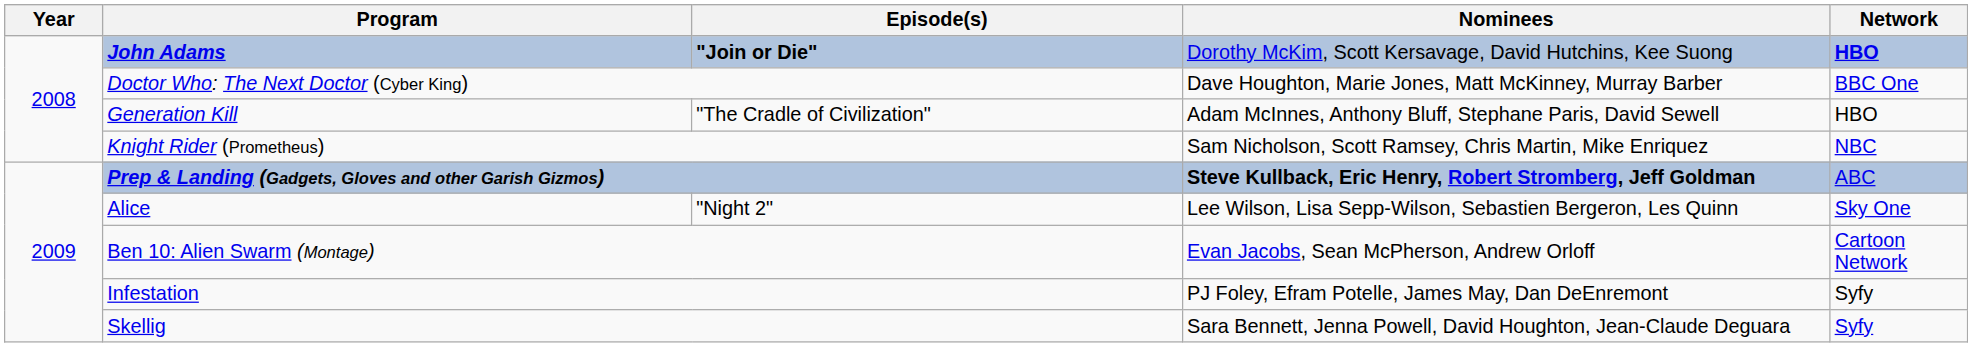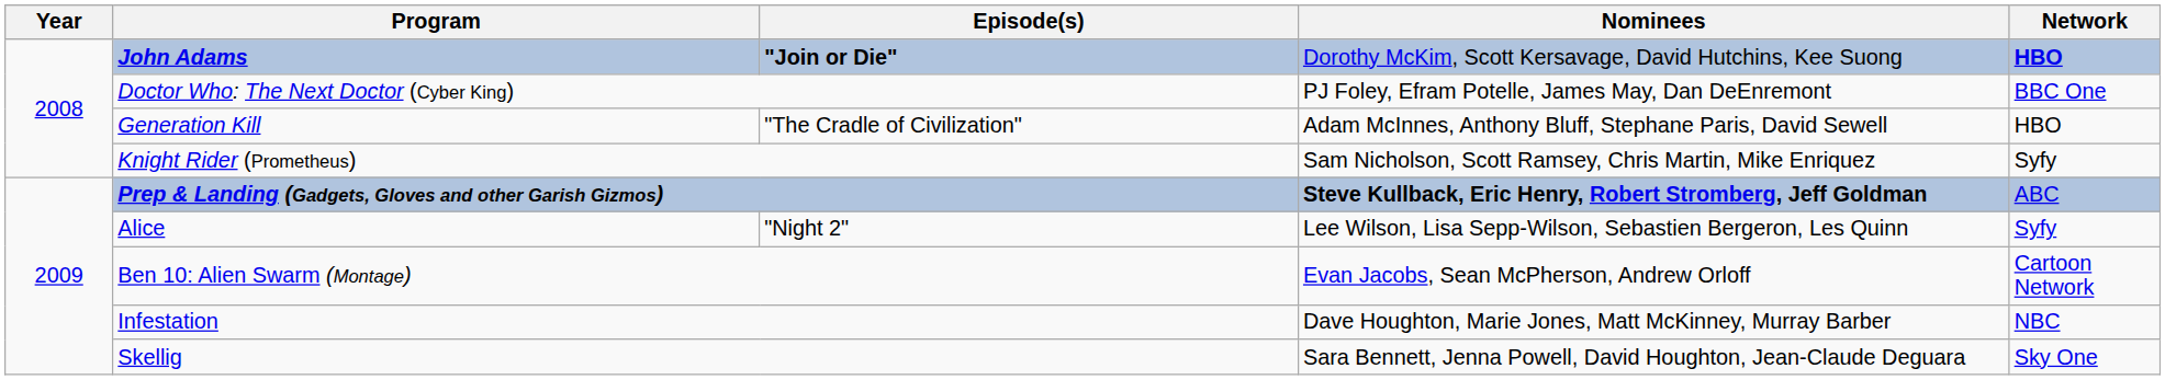 <table class="wikitable" style="width:100%">
 <tr bgcolor="#bebebe">
 <th width="5%">Year</th>
 <th width="30%">Program</th>
 <th width="25%">Episode(s)</th>
 <th width="33%">Nominees</th>
 <th width="8%">Network</th>
 </tr>
 <tr>
 <td rowspan="4" style="text-align:center;"><a href='#'>2008</a><br></td>
 <td style="background:#B0C4DE;"><strong><em><a href='#'>John Adams</a></em></strong></td>
 <td style="background:#B0C4DE;"><strong>"Join or Die"</strong></td>
 <td style="background:#B0C4DE;"></strong><a href='#'>Dorothy McKim</a>, Scott Kersavage, David Hutchins, Kee Suong<strong></td>
 <td style="background:#B0C4DE;"><strong><a href='#'>HBO</a></strong></td>
 </tr>
 <tr>
 <td colspan="2"><em><a href='#'>Doctor Who</a>: <a href='#'>The Next Doctor</a></em> (<small>Cyber King</small>)</td>
-<td>Dave Houghton, Marie Jones, Matt McKinney, Murray Barber</td>
+<td>PJ Foley, Efram Potelle, James May, Dan DeEnremont</td>
 <td><a href='#'>BBC One</a></td>
 </tr>
 <tr>
 <td><em><a href='#'>Generation Kill</a></em></td>
 <td>"The Cradle of Civilization"</td>
 <td>Adam McInnes, Anthony Bluff, Stephane Paris, David Sewell</td>
 <td>HBO</td>
 </tr>
 <tr>
 <td colspan="2"><em><a href='#'>Knight Rider</a></em> (<small>Prometheus</small>)</td>
 <td>Sam Nicholson, Scott Ramsey, Chris Martin, Mike Enriquez</td>
-<td><a href='#'>NBC</a></td>
+<td>Syfy</td>
 </tr>
 <tr>
 <td rowspan="5" style="text-align:center;"><a href='#'>2009</a><br></td>
 <td style="background:#B0C4DE;" colspan="2"><strong><em><a href='#'>Prep & Landing</a><em> (<small>Gadgets, Gloves and other Garish Gizmos</small>)<strong></td>
 <td style="background:#B0C4DE;"><strong>Steve Kullback, Eric Henry, <a href='#'>Robert Stromberg</a>, Jeff Goldman</strong></td>
 <td style="background:#B0C4DE;"></strong><a href='#'>ABC</a><strong></td>
 </tr>
 <tr>
 <td></em><a href='#'>Alice</a><em></td>
 <td>"Night 2"</td>
 <td>Lee Wilson, Lisa Sepp-Wilson, Sebastien Bergeron, Les Quinn</td>
-<td><a href='#'>Sky One</a></td>
+<td><a href='#'>Syfy</a></td>
 </tr>
 <tr>
 <td colspan="2"></em><a href='#'>Ben 10: Alien Swarm</a><em> (<small>Montage</small>)</td>
 <td><a href='#'>Evan Jacobs</a>, Sean McPherson, Andrew Orloff</td>
 <td><a href='#'>Cartoon Network</a></td>
 </tr>
 <tr>
 <td colspan="2"></em><a href='#'>Infestation</a><em></td>
-<td>PJ Foley, Efram Potelle, James May, Dan DeEnremont</td>
-<td>Syfy</td>
+<td>Dave Houghton, Marie Jones, Matt McKinney, Murray Barber</td>
+<td><a href='#'>NBC</a></td>
 </tr>
 <tr>
 <td colspan="2"></em><a href='#'>Skellig</a><em></td>
 <td>Sara Bennett, Jenna Powell, David Houghton, Jean-Claude Deguara</td>
-<td><a href='#'>Syfy</a></td>
+<td><a href='#'>Sky One</a></td>
 </tr>
 </table>
